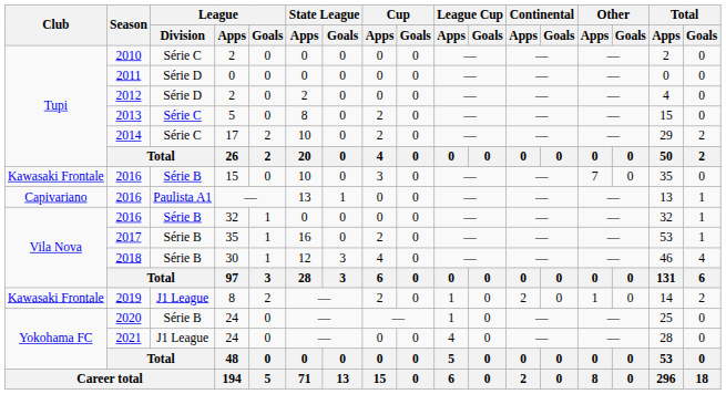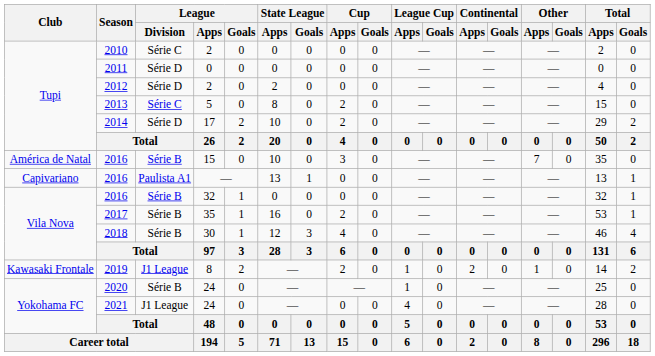 <table class="wikitable" style="text-align: center;">
 <tr>
 <th rowspan="2">Club</th>
 <th rowspan="2">Season</th>
 <th colspan="3">League</th>
 <th colspan="2">State League</th>
 <th colspan="2">Cup</th>
 <th colspan="2">League Cup</th>
 <th colspan="2">Continental</th>
 <th colspan="2">Other</th>
 <th colspan="2">Total</th>
 </tr>
 <tr>
 <th>Division</th>
 <th>Apps</th>
 <th>Goals</th>
 <th>Apps</th>
 <th>Goals</th>
 <th>Apps</th>
 <th>Goals</th>
 <th>Apps</th>
 <th>Goals</th>
 <th>Apps</th>
 <th>Goals</th>
 <th>Apps</th>
 <th>Goals</th>
 <th>Apps</th>
 <th>Goals</th>
 </tr>
 <tr>
 <td rowspan="6"><a href='#'>Tupi</a></td>
 <td><a href='#'>2010</a></td>
 <td>Série C</td>
 <td>2</td>
 <td>0</td>
 <td>0</td>
 <td>0</td>
 <td>0</td>
 <td>0</td>
 <td colspan="2">—</td>
 <td colspan="2">—</td>
 <td colspan="2">—</td>
 <td>2</td>
 <td>0</td>
 </tr>
 <tr>
 <td><a href='#'>2011</a></td>
 <td>Série D</td>
 <td>0</td>
 <td>0</td>
 <td>0</td>
 <td>0</td>
 <td>0</td>
 <td>0</td>
 <td colspan="2">—</td>
 <td colspan="2">—</td>
 <td colspan="2">—</td>
 <td>0</td>
 <td>0</td>
 </tr>
 <tr>
 <td><a href='#'>2012</a></td>
 <td>Série D</td>
 <td>2</td>
 <td>0</td>
 <td>2</td>
 <td>0</td>
 <td>0</td>
 <td>0</td>
 <td colspan="2">—</td>
 <td colspan="2">—</td>
 <td colspan="2">—</td>
 <td>4</td>
 <td>0</td>
 </tr>
 <tr>
 <td><a href='#'>2013</a></td>
 <td><a href='#'>Série C</a></td>
 <td>5</td>
 <td>0</td>
 <td>8</td>
 <td>0</td>
 <td>2</td>
 <td>0</td>
 <td colspan="2">—</td>
 <td colspan="2">—</td>
 <td colspan="2">—</td>
 <td>15</td>
 <td>0</td>
 </tr>
 <tr>
 <td><a href='#'>2014</a></td>
-<td>Série C</td>
+<td>Série D</td>
 <td>17</td>
 <td>2</td>
 <td>10</td>
 <td>0</td>
 <td>2</td>
 <td>0</td>
 <td colspan="2">—</td>
 <td colspan="2">—</td>
 <td colspan="2">—</td>
 <td>29</td>
 <td>2</td>
 </tr>
 <tr>
 <th colspan="2">Total</th>
 <th>26</th>
 <th>2</th>
 <th>20</th>
 <th>0</th>
 <th>4</th>
 <th>0</th>
 <th>0</th>
 <th>0</th>
 <th>0</th>
 <th>0</th>
 <th>0</th>
 <th>0</th>
 <th>50</th>
 <th>2</th>
 </tr>
 <tr>
-<td><a href='#'>Kawasaki Frontale</a></td>
+<td><a href='#'>América de Natal</a></td>
 <td><a href='#'>2016</a></td>
 <td><a href='#'>Série B</a></td>
 <td>15</td>
 <td>0</td>
 <td>10</td>
 <td>0</td>
 <td>3</td>
 <td>0</td>
 <td colspan="2">—</td>
 <td colspan="2">—</td>
 <td>7</td>
 <td>0</td>
 <td>35</td>
 <td>0</td>
 </tr>
 <tr>
 <td><a href='#'>Capivariano</a></td>
 <td><a href='#'>2016</a></td>
 <td><a href='#'>Paulista A1</a></td>
 <td colspan="2">—</td>
 <td>13</td>
 <td>1</td>
 <td>0</td>
 <td>0</td>
 <td colspan="2">—</td>
 <td colspan="2">—</td>
 <td colspan="2">—</td>
 <td>13</td>
 <td>1</td>
 </tr>
 <tr>
 <td rowspan="4"><a href='#'>Vila Nova</a></td>
 <td><a href='#'>2016</a></td>
 <td><a href='#'>Série B</a></td>
 <td>32</td>
 <td>1</td>
 <td>0</td>
 <td>0</td>
 <td>0</td>
 <td>0</td>
 <td colspan="2">—</td>
 <td colspan="2">—</td>
 <td colspan="2">—</td>
 <td>32</td>
 <td>1</td>
 </tr>
 <tr>
 <td><a href='#'>2017</a></td>
 <td>Série B</td>
 <td>35</td>
 <td>1</td>
 <td>16</td>
 <td>0</td>
 <td>2</td>
 <td>0</td>
 <td colspan="2">—</td>
 <td colspan="2">—</td>
 <td colspan="2">—</td>
 <td>53</td>
 <td>1</td>
 </tr>
 <tr>
 <td><a href='#'>2018</a></td>
 <td>Série B</td>
 <td>30</td>
 <td>1</td>
 <td>12</td>
 <td>3</td>
 <td>4</td>
 <td>0</td>
 <td colspan="2">—</td>
 <td colspan="2">—</td>
 <td colspan="2">—</td>
 <td>46</td>
 <td>4</td>
 </tr>
 <tr>
 <th colspan="2">Total</th>
 <th>97</th>
 <th>3</th>
 <th>28</th>
 <th>3</th>
 <th>6</th>
 <th>0</th>
 <th>0</th>
 <th>0</th>
 <th>0</th>
 <th>0</th>
 <th>0</th>
 <th>0</th>
 <th>131</th>
 <th>6</th>
 </tr>
 <tr>
 <td><a href='#'>Kawasaki Frontale</a></td>
 <td><a href='#'>2019</a></td>
 <td><a href='#'>J1 League</a></td>
 <td>8</td>
 <td>2</td>
 <td colspan="2">—</td>
 <td>2</td>
 <td>0</td>
 <td>1</td>
 <td>0</td>
 <td>2</td>
 <td>0</td>
 <td>1</td>
 <td>0</td>
 <td>14</td>
 <td>2</td>
 </tr>
 <tr>
 <td rowspan="3"><a href='#'>Yokohama FC</a></td>
 <td><a href='#'>2020</a></td>
 <td>Série B</td>
 <td>24</td>
 <td>0</td>
 <td colspan="2">—</td>
 <td colspan="2">—</td>
 <td>1</td>
 <td>0</td>
 <td colspan="2">—</td>
 <td colspan="2">—</td>
 <td>25</td>
 <td>0</td>
 </tr>
 <tr>
 <td><a href='#'>2021</a></td>
 <td>J1 League</td>
 <td>24</td>
 <td>0</td>
 <td colspan="2">—</td>
 <td>0</td>
 <td>0</td>
 <td>4</td>
 <td>0</td>
 <td colspan="2">—</td>
 <td colspan="2">—</td>
 <td>28</td>
 <td>0</td>
 </tr>
 <tr>
 <th colspan="2">Total</th>
 <th>48</th>
 <th>0</th>
 <th>0</th>
 <th>0</th>
 <th>0</th>
 <th>0</th>
 <th>5</th>
 <th>0</th>
 <th>0</th>
 <th>0</th>
 <th>0</th>
 <th>0</th>
 <th>53</th>
 <th>0</th>
 </tr>
 <tr>
 <th colspan="3">Career total</th>
 <th>194</th>
 <th>5</th>
 <th>71</th>
 <th>13</th>
 <th>15</th>
 <th>0</th>
 <th>6</th>
 <th>0</th>
 <th>2</th>
 <th>0</th>
 <th>8</th>
 <th>0</th>
 <th>296</th>
 <th>18</th>
 </tr>
 </table>
